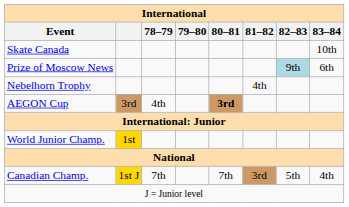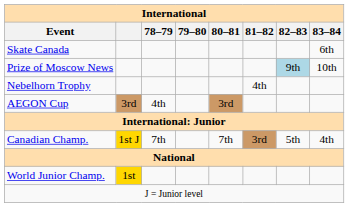 <table class="wikitable" style="text-align:center">
 <tr>
 <th style="background-color: #ffdead; " colspan=8 align=center>International</th>
 </tr>
 <tr>
 <th>Event</th>
 <th></th>
 <th>78–79</th>
 <th>79–80</th>
 <th>80–81</th>
 <th>81–82</th>
 <th>82–83</th>
 <th>83–84</th>
 </tr>
 <tr>
 <td align=left><a href='#'>Skate Canada</a></td>
 <td></td>
 <td></td>
 <td></td>
 <td></td>
 <td></td>
 <td></td>
-<td>10th</td>
+<td>6th</td>
 </tr>
 <tr>
 <td align=left><a href='#'>Prize of Moscow News</a></td>
 <td></td>
 <td></td>
 <td></td>
 <td></td>
 <td></td>
 <td style="background: lightblue;">9th</td>
-<td>6th</td>
+<td>10th</td>
 </tr>
 <tr>
 <td align=left><a href='#'>Nebelhorn Trophy</a></td>
 <td></td>
 <td></td>
 <td></td>
 <td></td>
 <td>4th</td>
 <td></td>
 <td></td>
 </tr>
 <tr>
 <td align=left><a href='#'>AEGON Cup</a></td>
 <td bgcolor=cc9966>3rd</td>
 <td>4th</td>
 <td></td>
-<td bgcolor=cc9966><strong>3rd</strong></td>
+<td bgcolor=cc9966>3rd</td>
 <td></td>
 <td></td>
 <td></td>
 </tr>
 <tr>
 <th style="background-color: #ffdead; " colspan=8 align=center>International: Junior</th>
+</tr>
+<tr>
+<td align=left><a href='#'>Canadian Champ.</a></td>
+<td bgcolor=gold>1st J</td>
+<td>7th</td>
+<td></td>
+<td>7th</td>
+<td bgcolor=cc9966>3rd</td>
+<td>5th</td>
+<td>4th</td>
+</tr>
+<tr>
+<th style="background-color: #ffdead; " colspan=8 align=center>National</th>
 </tr>
 <tr>
 <td align=left><a href='#'>World Junior Champ.</a></td>
 <td bgcolor=gold>1st</td>
 <td></td>
 <td></td>
 <td></td>
 <td></td>
 <td></td>
 <td></td>
 </tr>
 <tr>
-<th style="background-color: #ffdead; " colspan=8 align=center>National</th>
-</tr>
-<tr>
-<td align=left><a href='#'>Canadian Champ.</a></td>
-<td bgcolor=gold>1st J</td>
-<td>7th</td>
-<td></td>
-<td>7th</td>
-<td bgcolor=cc9966>3rd</td>
-<td>5th</td>
-<td>4th</td>
-</tr>
-<tr>
 <td colspan=8 align=center><small> J = Junior level </small></td>
 </tr>
 </table>
